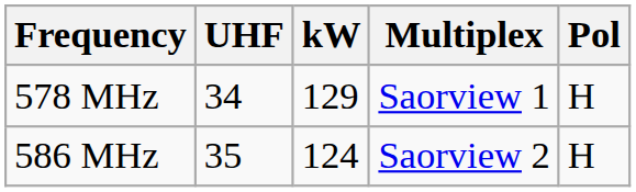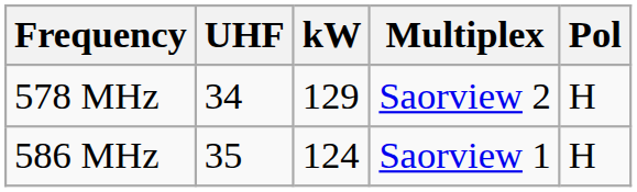 <table class="wikitable sortable">
 <tr>
 <th>Frequency</th>
 <th>UHF</th>
 <th>kW</th>
 <th>Multiplex</th>
 <th>Pol</th>
 </tr>
 <tr>
 <td>578 MHz</td>
 <td>34</td>
 <td>129</td>
-<td><a href='#'>Saorview</a> 1</td>
+<td><a href='#'>Saorview</a> 2</td>
 <td>H</td>
 </tr>
 <tr>
 <td>586 MHz</td>
 <td>35</td>
 <td>124</td>
-<td><a href='#'>Saorview</a> 2</td>
+<td><a href='#'>Saorview</a> 1</td>
 <td>H</td>
 </tr>
 </table>
